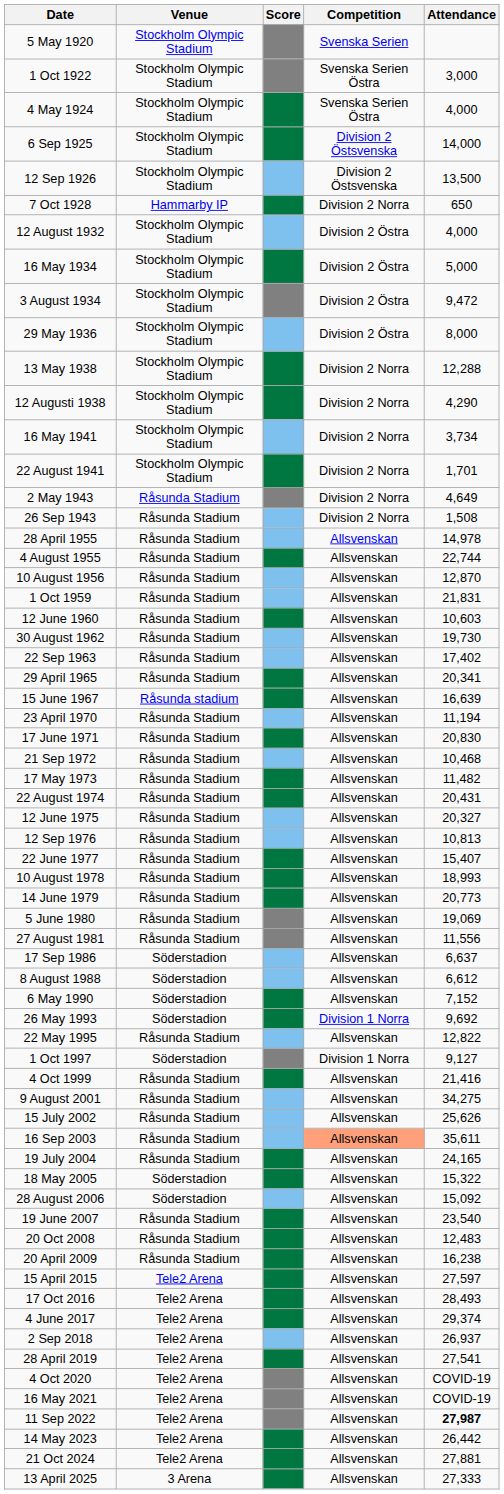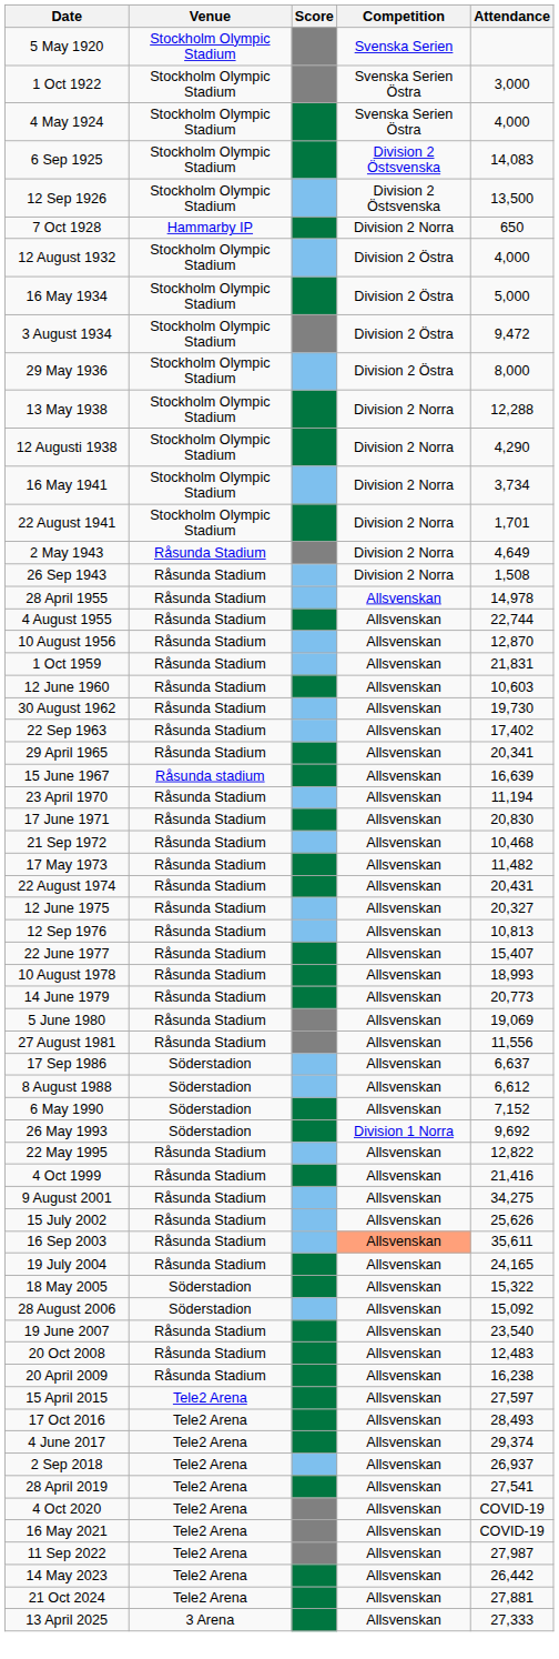 <table class="wikitable" style="font-size:90%; text-align: center">
 <tr>
 <th width=120>Date</th>
 <th width=160>Venue</th>
 <th width=35>Score</th>
 <th width=130>Competition</th>
 <th width=55>Attendance</th>
 </tr>
 <tr>
 <td>5 May 1920</td>
 <td><a href='#'>Stockholm Olympic Stadium</a></td>
 <td style="background:gray;"></td>
 <td><a href='#'>Svenska Serien</a></td>
 <td></td>
 </tr>
 <tr>
 <td>1 Oct 1922</td>
 <td>Stockholm Olympic Stadium</td>
 <td style="background:gray;"></td>
 <td>Svenska Serien Östra</td>
 <td>3,000</td>
 </tr>
 <tr>
 <td>4 May 1924</td>
 <td>Stockholm Olympic Stadium</td>
 <td style="background:#007640;"></td>
 <td>Svenska Serien Östra</td>
 <td>4,000</td>
 </tr>
 <tr>
 <td>6 Sep 1925</td>
 <td>Stockholm Olympic Stadium</td>
 <td style="background:#007640;"></td>
 <td><a href='#'>Division 2 Östsvenska</a></td>
-<td>14,000</td>
+<td>14,083</td>
 </tr>
 <tr>
 <td>12 Sep 1926</td>
 <td>Stockholm Olympic Stadium</td>
 <td bgcolor=7EC0EE></td>
 <td>Division 2 Östsvenska</td>
 <td>13,500</td>
 </tr>
 <tr>
 <td>7 Oct 1928</td>
 <td><a href='#'>Hammarby IP</a></td>
 <td style="background:#007640;"></td>
 <td>Division 2 Norra</td>
 <td>650</td>
 </tr>
 <tr>
 <td>12 August 1932</td>
 <td>Stockholm Olympic Stadium</td>
 <td bgcolor=7EC0EE></td>
 <td>Division 2 Östra</td>
 <td>4,000</td>
 </tr>
 <tr>
 <td>16 May 1934</td>
 <td>Stockholm Olympic Stadium</td>
 <td style="background:#007640;"></td>
 <td>Division 2 Östra</td>
 <td>5,000</td>
 </tr>
 <tr>
 <td>3 August 1934</td>
 <td>Stockholm Olympic Stadium</td>
 <td style="background:gray;"></td>
 <td>Division 2 Östra</td>
 <td>9,472</td>
 </tr>
 <tr>
 <td>29 May 1936</td>
 <td>Stockholm Olympic Stadium</td>
 <td bgcolor=7EC0EE></td>
 <td>Division 2 Östra</td>
 <td>8,000</td>
 </tr>
 <tr>
 <td>13 May 1938</td>
 <td>Stockholm Olympic Stadium</td>
 <td style="background:#007640;"></td>
 <td>Division 2 Norra</td>
 <td>12,288</td>
 </tr>
 <tr>
 <td>12 Augusti 1938</td>
 <td>Stockholm Olympic Stadium</td>
 <td style="background:#007640;"></td>
 <td>Division 2 Norra</td>
 <td>4,290</td>
 </tr>
 <tr>
 <td>16 May 1941</td>
 <td>Stockholm Olympic Stadium</td>
 <td bgcolor=7EC0EE></td>
 <td>Division 2 Norra</td>
 <td>3,734</td>
 </tr>
 <tr>
 <td>22 August 1941</td>
 <td>Stockholm Olympic Stadium</td>
 <td style="background:#007640;"></td>
 <td>Division 2 Norra</td>
 <td>1,701</td>
 </tr>
 <tr>
 <td>2 May 1943</td>
 <td><a href='#'>Råsunda Stadium</a></td>
 <td style="background:gray;"></td>
 <td>Division 2 Norra</td>
 <td>4,649</td>
 </tr>
 <tr>
 <td>26 Sep 1943</td>
 <td>Råsunda Stadium</td>
 <td bgcolor=7EC0EE></td>
 <td>Division 2 Norra</td>
 <td>1,508</td>
 </tr>
 <tr>
 <td>28 April 1955</td>
 <td>Råsunda Stadium</td>
 <td bgcolor=7EC0EE></td>
 <td><a href='#'>Allsvenskan</a></td>
 <td>14,978</td>
 </tr>
 <tr>
 <td>4 August 1955</td>
 <td>Råsunda Stadium</td>
 <td style="background:#007640;"></td>
 <td>Allsvenskan</td>
 <td>22,744</td>
 </tr>
 <tr>
 <td>10 August 1956</td>
 <td>Råsunda Stadium</td>
 <td bgcolor=7EC0EE></td>
 <td>Allsvenskan</td>
 <td>12,870</td>
 </tr>
 <tr>
 <td>1 Oct 1959</td>
 <td>Råsunda Stadium</td>
 <td bgcolor=7EC0EE></td>
 <td>Allsvenskan</td>
 <td>21,831</td>
 </tr>
 <tr>
 <td>12 June 1960</td>
 <td>Råsunda Stadium</td>
 <td style="background:#007640;"></td>
 <td>Allsvenskan</td>
 <td>10,603</td>
 </tr>
 <tr>
 <td>30 August 1962</td>
 <td>Råsunda Stadium</td>
 <td bgcolor=7EC0EE></td>
 <td>Allsvenskan</td>
 <td>19,730</td>
 </tr>
 <tr>
 <td>22 Sep 1963</td>
 <td>Råsunda Stadium</td>
 <td bgcolor=7EC0EE></td>
 <td>Allsvenskan</td>
 <td>17,402</td>
 </tr>
 <tr>
 <td>29 April 1965</td>
 <td>Råsunda Stadium</td>
 <td style="background:#007640;"></td>
 <td>Allsvenskan</td>
 <td>20,341</td>
 </tr>
 <tr>
 <td>15 June 1967</td>
 <td><a href='#'>Råsunda stadium</a></td>
 <td style="background:#007640;"></td>
 <td>Allsvenskan</td>
 <td>16,639</td>
 </tr>
 <tr>
 <td>23 April 1970</td>
 <td>Råsunda Stadium</td>
 <td bgcolor=7EC0EE></td>
 <td>Allsvenskan</td>
 <td>11,194</td>
 </tr>
 <tr>
 <td>17 June 1971</td>
 <td>Råsunda Stadium</td>
 <td style="background:#007640;"></td>
 <td>Allsvenskan</td>
 <td>20,830</td>
 </tr>
 <tr>
 <td>21 Sep 1972</td>
 <td>Råsunda Stadium</td>
 <td bgcolor=7EC0EE></td>
 <td>Allsvenskan</td>
 <td>10,468</td>
 </tr>
 <tr>
 <td>17 May 1973</td>
 <td>Råsunda Stadium</td>
 <td style="background:#007640;"></td>
 <td>Allsvenskan</td>
 <td>11,482</td>
 </tr>
 <tr>
 <td>22 August 1974</td>
 <td>Råsunda Stadium</td>
 <td style="background:#007640;"></td>
 <td>Allsvenskan</td>
 <td>20,431</td>
 </tr>
 <tr>
 <td>12 June 1975</td>
 <td>Råsunda Stadium</td>
 <td bgcolor=7EC0EE></td>
 <td>Allsvenskan</td>
 <td>20,327</td>
 </tr>
 <tr>
 <td>12 Sep 1976</td>
 <td>Råsunda Stadium</td>
 <td bgcolor=7EC0EE></td>
 <td>Allsvenskan</td>
 <td>10,813</td>
 </tr>
 <tr>
 <td>22 June 1977</td>
 <td>Råsunda Stadium</td>
 <td style="background:#007640;"></td>
 <td>Allsvenskan</td>
 <td>15,407</td>
 </tr>
 <tr>
 <td>10 August 1978</td>
 <td>Råsunda Stadium</td>
 <td style="background:#007640;"></td>
 <td>Allsvenskan</td>
 <td>18,993</td>
 </tr>
 <tr>
 <td>14 June 1979</td>
 <td>Råsunda Stadium</td>
 <td style="background:#007640;"></td>
 <td>Allsvenskan</td>
 <td>20,773</td>
 </tr>
 <tr>
 <td>5 June 1980</td>
 <td>Råsunda Stadium</td>
 <td style="background:gray;"></td>
 <td>Allsvenskan</td>
 <td>19,069</td>
 </tr>
 <tr>
 <td>27 August 1981</td>
 <td>Råsunda Stadium</td>
 <td style="background:gray;"></td>
 <td>Allsvenskan</td>
 <td>11,556</td>
 </tr>
 <tr>
 <td>17 Sep 1986</td>
 <td>Söderstadion</td>
 <td bgcolor=7EC0EE></td>
 <td>Allsvenskan</td>
 <td>6,637</td>
 </tr>
 <tr>
 <td>8 August 1988</td>
 <td>Söderstadion</td>
 <td bgcolor=7EC0EE></td>
 <td>Allsvenskan</td>
 <td>6,612</td>
 </tr>
 <tr>
 <td>6 May 1990</td>
 <td>Söderstadion</td>
 <td style="background:#007640;"></td>
 <td>Allsvenskan</td>
 <td>7,152</td>
 </tr>
 <tr>
 <td>26 May 1993</td>
 <td>Söderstadion</td>
 <td style="background:#007640;"></td>
 <td><a href='#'>Division 1 Norra</a></td>
 <td>9,692</td>
 </tr>
 <tr>
 <td>22 May 1995</td>
 <td>Råsunda Stadium</td>
 <td bgcolor=7EC0EE></td>
 <td>Allsvenskan</td>
 <td>12,822</td>
 </tr>
 <tr>
-<td>1 Oct 1997</td>
-<td>Söderstadion</td>
-<td style="background:gray;"></td>
-<td>Division 1 Norra</td>
-<td>9,127</td>
-</tr>
-<tr>
 <td>4 Oct 1999</td>
 <td>Råsunda Stadium</td>
 <td style="background:#007640;"></td>
 <td>Allsvenskan</td>
 <td>21,416</td>
 </tr>
 <tr>
 <td>9 August 2001</td>
 <td>Råsunda Stadium</td>
 <td bgcolor=7EC0EE></td>
 <td>Allsvenskan</td>
 <td>34,275</td>
 </tr>
 <tr>
 <td>15 July 2002</td>
 <td>Råsunda Stadium</td>
 <td bgcolor=7EC0EE></td>
 <td>Allsvenskan</td>
 <td>25,626</td>
 </tr>
 <tr>
 <td>16 Sep 2003</td>
 <td>Råsunda Stadium</td>
 <td bgcolor=7EC0EE></td>
 <td style="background: lightsalmon;">Allsvenskan</td>
 <td>35,611</td>
 </tr>
 <tr>
 <td>19 July 2004</td>
 <td>Råsunda Stadium</td>
 <td style="background:#007640;"></td>
 <td>Allsvenskan</td>
 <td>24,165</td>
 </tr>
 <tr>
 <td>18 May 2005</td>
 <td>Söderstadion</td>
 <td style="background:#007640;"></td>
 <td>Allsvenskan</td>
 <td>15,322</td>
 </tr>
 <tr>
 <td>28 August 2006</td>
 <td>Söderstadion</td>
 <td bgcolor=7EC0EE></td>
 <td>Allsvenskan</td>
 <td>15,092</td>
 </tr>
 <tr>
 <td>19 June 2007</td>
 <td>Råsunda Stadium</td>
 <td style="background:#007640;"></td>
 <td>Allsvenskan</td>
 <td>23,540</td>
 </tr>
 <tr>
 <td>20 Oct 2008</td>
 <td>Råsunda Stadium</td>
 <td style="background:#007640;"></td>
 <td>Allsvenskan</td>
 <td>12,483</td>
 </tr>
 <tr>
 <td>20 April 2009</td>
 <td>Råsunda Stadium</td>
 <td style="background:#007640;"></td>
 <td>Allsvenskan</td>
 <td>16,238</td>
 </tr>
 <tr>
 <td>15 April 2015</td>
 <td><a href='#'>Tele2 Arena</a></td>
 <td style="background:#007640;"></td>
 <td>Allsvenskan</td>
 <td>27,597</td>
 </tr>
 <tr>
 <td>17 Oct 2016</td>
 <td>Tele2 Arena</td>
 <td style="background:#007640;"></td>
 <td>Allsvenskan</td>
 <td>28,493</td>
 </tr>
 <tr>
 <td>4 June 2017</td>
 <td>Tele2 Arena</td>
 <td style="background:#007640;"></td>
 <td>Allsvenskan</td>
 <td>29,374</td>
 </tr>
 <tr>
 <td>2 Sep 2018</td>
 <td>Tele2 Arena</td>
 <td bgcolor=7EC0EE></td>
 <td>Allsvenskan</td>
 <td>26,937</td>
 </tr>
 <tr>
 <td>28 April 2019</td>
 <td>Tele2 Arena</td>
 <td style="background:#007640;"></td>
 <td>Allsvenskan</td>
 <td>27,541</td>
 </tr>
 <tr>
 <td>4 Oct 2020</td>
 <td>Tele2 Arena</td>
 <td style="background:gray;"></td>
 <td>Allsvenskan</td>
 <td>COVID-19</td>
 </tr>
 <tr>
 <td>16 May 2021</td>
 <td>Tele2 Arena</td>
 <td style="background:gray;"></td>
 <td>Allsvenskan</td>
 <td>COVID-19</td>
 </tr>
 <tr>
 <td>11 Sep 2022</td>
 <td>Tele2 Arena</td>
 <td style="background:gray;"></td>
 <td>Allsvenskan</td>
-<td><strong>27,987</strong></td>
+<td>27,987</td>
 </tr>
 <tr>
 <td>14 May 2023</td>
 <td>Tele2 Arena</td>
 <td style="background:#007640;"></td>
 <td>Allsvenskan</td>
 <td>26,442</td>
 </tr>
 <tr>
 <td>21 Oct 2024</td>
 <td>Tele2 Arena</td>
 <td style="background:#007640;"></td>
 <td>Allsvenskan</td>
 <td>27,881</td>
 </tr>
 <tr>
 <td>13 April 2025</td>
 <td>3 Arena</td>
 <td style="background:#007640;"></td>
 <td>Allsvenskan</td>
 <td>27,333</td>
 </tr>
 </table>
